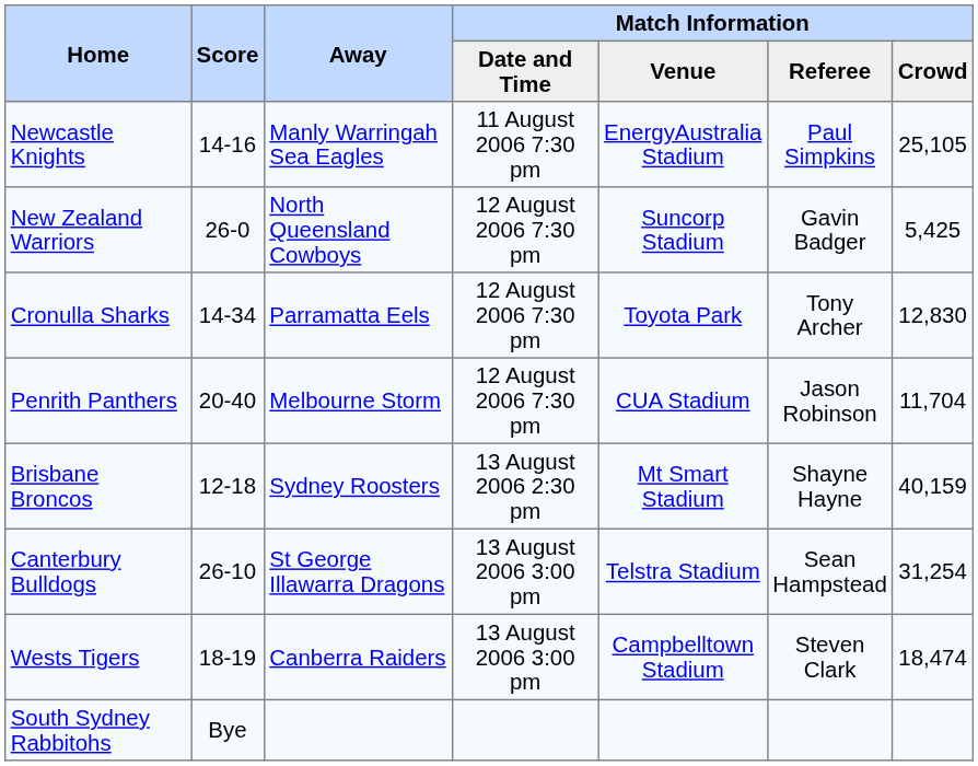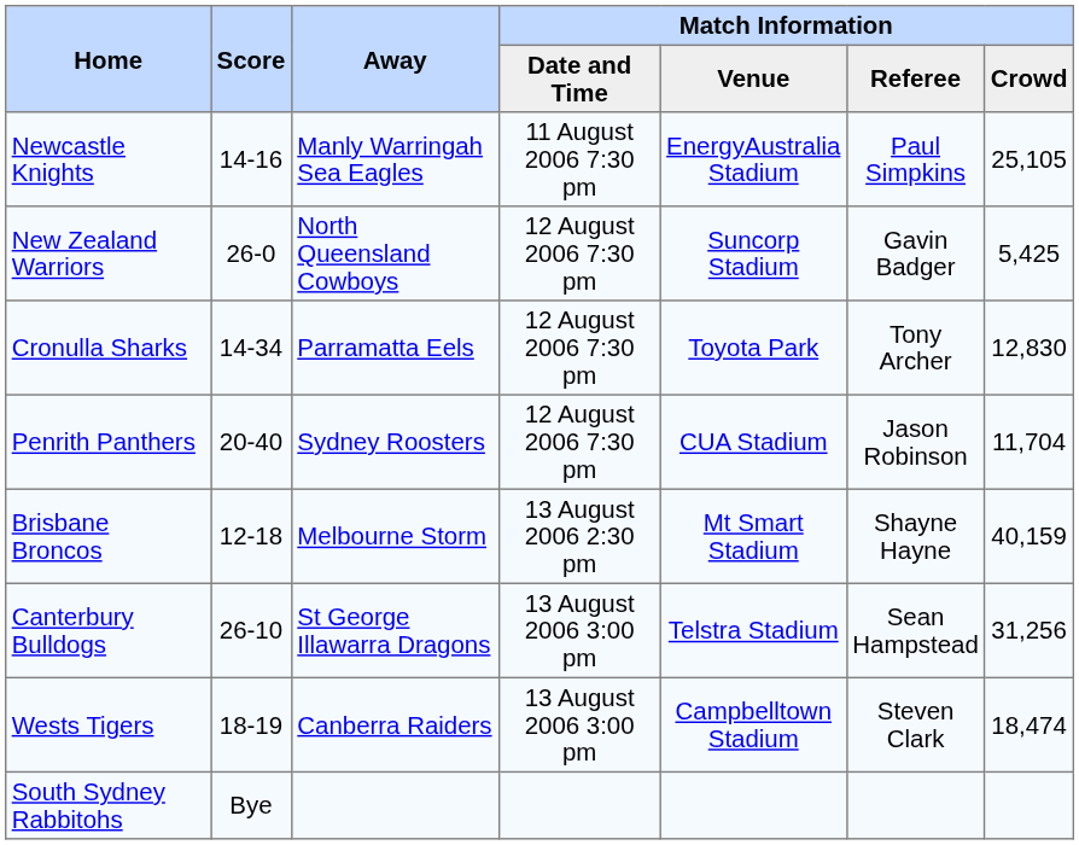 <table border=1 style="border-collapse:collapse; font-size:90%;" cellpadding=3 cellspacing=0 width=100%>
 <tr bgcolor=#C1D8FF>
 <th rowspan=2 width=21%>Home</th>
 <th rowspan=2 width=6%>Score</th>
 <th rowspan=2 width=21%>Away</th>
 <th colspan=6>Match Information</th>
 </tr>
 <tr bgcolor=#EFEFEF>
 <th width=17%>Date and Time</th>
 <th width=17%>Venue</th>
 <th width=11%>Referee</th>
 <th width=7%>Crowd</th>
 </tr>
 <tr align=center bgcolor=#F5FAFF>
 <td align=left> <a href='#'>Newcastle Knights</a></td>
 <td>14-16</td>
 <td align=left> <a href='#'>Manly Warringah Sea Eagles</a></td>
 <td>11 August 2006 7:30 pm</td>
 <td><a href='#'>EnergyAustralia Stadium</a></td>
 <td><a href='#'>Paul Simpkins</a></td>
 <td>25,105</td>
 </tr>
 <tr align=center bgcolor=#F5FAFF>
 <td align=left> <a href='#'>New Zealand Warriors</a></td>
 <td>26-0</td>
 <td align=left> <a href='#'>North Queensland Cowboys</a></td>
 <td>12 August 2006 7:30 pm</td>
 <td><a href='#'>Suncorp Stadium</a></td>
 <td>Gavin Badger</td>
 <td>5,425</td>
 </tr>
 <tr align=center bgcolor=#F5FAFF>
 <td align=left>  <a href='#'>Cronulla Sharks</a></td>
 <td>14-34</td>
 <td align=left> <a href='#'>Parramatta Eels</a></td>
 <td>12 August 2006 7:30 pm</td>
 <td><a href='#'>Toyota Park</a></td>
 <td>Tony Archer</td>
 <td>12,830</td>
 </tr>
 <tr align=center bgcolor=#F5FAFF>
 <td align=left> <a href='#'>Penrith Panthers</a></td>
 <td>20-40</td>
-<td align=left> <a href='#'>Melbourne Storm</a></td>
+<td align=left>  <a href='#'>Sydney Roosters</a></td>
 <td>12 August 2006 7:30 pm</td>
 <td><a href='#'>CUA Stadium</a></td>
 <td>Jason Robinson</td>
 <td>11,704</td>
 </tr>
 <tr align=center bgcolor=#F5FAFF>
 <td align=left> <a href='#'>Brisbane Broncos</a></td>
 <td>12-18</td>
-<td align=left>  <a href='#'>Sydney Roosters</a></td>
+<td align=left> <a href='#'>Melbourne Storm</a></td>
 <td>13 August 2006 2:30 pm</td>
 <td><a href='#'>Mt Smart Stadium</a></td>
 <td>Shayne Hayne</td>
 <td>40,159</td>
 </tr>
 <tr align=center bgcolor=#F5FAFF>
 <td align=left> <a href='#'>Canterbury Bulldogs</a></td>
 <td>26-10</td>
 <td align=left> <a href='#'>St George Illawarra Dragons</a></td>
 <td>13 August 2006 3:00 pm</td>
 <td><a href='#'>Telstra Stadium</a></td>
 <td>Sean Hampstead</td>
-<td>31,254</td>
+<td>31,256</td>
 </tr>
 <tr align=center bgcolor=#F5FAFF>
 <td align=left> <a href='#'>Wests Tigers</a></td>
 <td>18-19</td>
 <td align=left><a href='#'>Canberra Raiders</a></td>
 <td>13 August 2006 3:00 pm</td>
 <td><a href='#'>Campbelltown Stadium</a></td>
 <td>Steven Clark</td>
 <td>18,474</td>
 </tr>
 <tr align=center bgcolor=#F5FAFF>
 <td align=left> <a href='#'>South Sydney Rabbitohs</a></td>
 <td>Bye</td>
 <td></td>
 <td></td>
 <td></td>
 <td></td>
 <td></td>
 </tr>
 </table>
